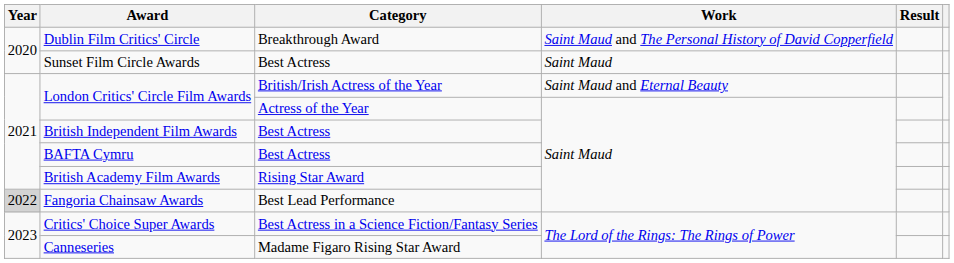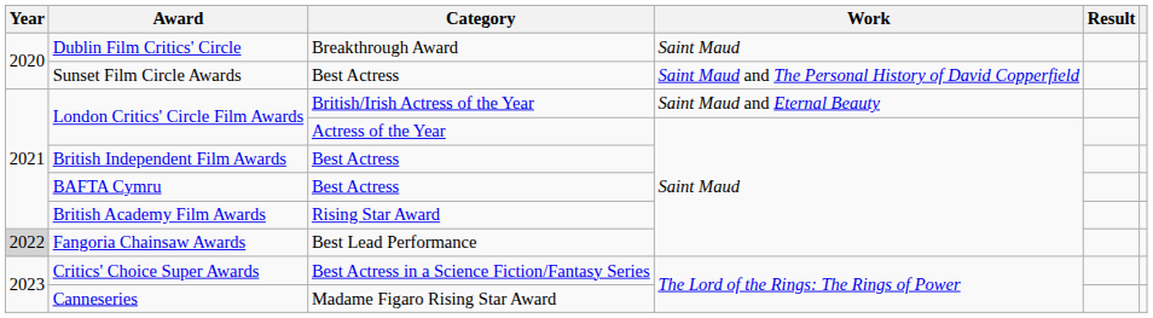 <table class="wikitable plainrowheaders">
 <tr>
 <th>Year</th>
 <th>Award</th>
 <th>Category</th>
 <th>Work</th>
 <th>Result</th>
 <th></th>
 </tr>
 <tr>
 <td rowspan="2">2020</td>
 <td><a href='#'>Dublin Film Critics' Circle</a></td>
 <td>Breakthrough Award</td>
-<td><em><a href='#'>Saint Maud</a></em> and <em><a href='#'>The Personal History of David Copperfield</a></em></td>
+<td><em>Saint Maud</em></td>
 <td></td>
 <td style = "text-align: center;"></td>
 </tr>
 <tr>
 <td>Sunset Film Circle Awards</td>
 <td>Best Actress</td>
-<td><em>Saint Maud</em></td>
+<td><em><a href='#'>Saint Maud</a></em> and <em><a href='#'>The Personal History of David Copperfield</a></em></td>
 <td></td>
 <td style="text-align: center;"></td>
 </tr>
 <tr>
 <td rowspan="5">2021</td>
 <td rowspan="2"><a href='#'>London Critics' Circle Film Awards</a></td>
 <td><a href='#'>British/Irish Actress of the Year</a></td>
 <td><em>Saint Maud</em> and <em><a href='#'>Eternal Beauty</a></em></td>
 <td></td>
 <td rowspan="2" style="text-align: center;"></td>
 </tr>
 <tr>
 <td><a href='#'>Actress of the Year</a></td>
 <td rowspan="5"><em>Saint Maud</em></td>
 <td></td>
 </tr>
 <tr>
 <td><a href='#'>British Independent Film Awards</a></td>
 <td><a href='#'>Best Actress</a></td>
 <td></td>
 <td style = "text-align: center;"></td>
 </tr>
 <tr>
 <td><a href='#'>BAFTA Cymru</a></td>
 <td><a href='#'>Best Actress</a></td>
 <td></td>
 <td style = "text-align: center;"></td>
 </tr>
 <tr>
 <td><a href='#'>British Academy Film Awards</a></td>
 <td><a href='#'>Rising Star Award</a></td>
 <td></td>
 <td style = "text-align: center;"></td>
 </tr>
 <tr>
 <td style="background: lightgrey;">2022</td>
 <td><a href='#'>Fangoria Chainsaw Awards</a></td>
 <td>Best Lead Performance</td>
 <td></td>
 <td style = "text-align: center;"></td>
 </tr>
 <tr>
 <td rowspan="3">2023</td>
 <td><a href='#'>Critics' Choice Super Awards</a></td>
 <td><a href='#'>Best Actress in a Science Fiction/Fantasy Series</a></td>
 <td rowspan="2"><em><a href='#'>The Lord of the Rings: The Rings of Power</a></em></td>
 <td></td>
 <td style = "text-align: center;"></td>
 </tr>
 <tr>
 <td><a href='#'>Canneseries</a></td>
 <td>Madame Figaro Rising Star Award</td>
 <td></td>
 <td style = "text-align: center;"></td>
 </tr>
 </table>
